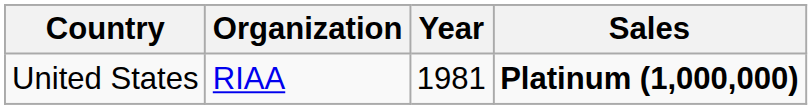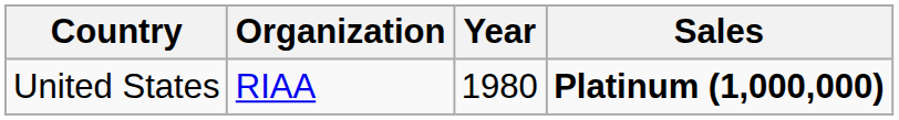 <table class="wikitable">
 <tr>
 <th>Country</th>
 <th>Organization</th>
 <th>Year</th>
 <th>Sales</th>
 </tr>
 <tr>
 <td>United States</td>
 <td><a href='#'>RIAA</a></td>
-<td>1981</td>
+<td>1980</td>
 <td><strong>Platinum (1,000,000)</strong></td>
 </tr>
 </table>
